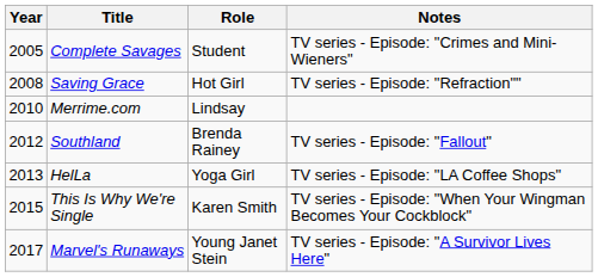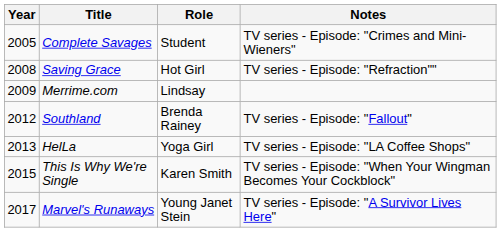 <table class="wikitable sortable">
 <tr>
 <th>Year</th>
 <th>Title</th>
 <th>Role</th>
 <th>Notes</th>
 </tr>
 <tr>
 <td>2005</td>
 <td><em><a href='#'>Complete Savages</a></em></td>
 <td>Student</td>
 <td>TV series - Episode: "Crimes and Mini-Wieners"</td>
 </tr>
 <tr>
 <td>2008</td>
 <td><em><a href='#'>Saving Grace</a></em></td>
 <td>Hot Girl</td>
 <td>TV series - Episode: "Refraction""</td>
 </tr>
 <tr>
-<td>2010</td>
+<td>2009</td>
 <td><em>Merrime.com</em></td>
 <td>Lindsay</td>
 <td></td>
 </tr>
 <tr>
 <td>2012</td>
 <td><em><a href='#'>Southland</a></em></td>
 <td>Brenda Rainey</td>
 <td>TV series - Episode: "<a href='#'>Fallout</a>"</td>
 </tr>
 <tr>
 <td>2013</td>
 <td><em>HelLa</em></td>
 <td>Yoga Girl</td>
 <td>TV series - Episode: "LA Coffee Shops"</td>
 </tr>
 <tr>
 <td>2015</td>
 <td><em>This Is Why We're Single</em></td>
 <td>Karen Smith</td>
 <td>TV series - Episode: "When Your Wingman Becomes Your Cockblock"</td>
 </tr>
 <tr>
 <td>2017</td>
 <td><em><a href='#'>Marvel's Runaways</a></em></td>
 <td>Young Janet Stein</td>
 <td>TV series - Episode: "<a href='#'>A Survivor Lives Here</a>"</td>
 </tr>
 </table>
